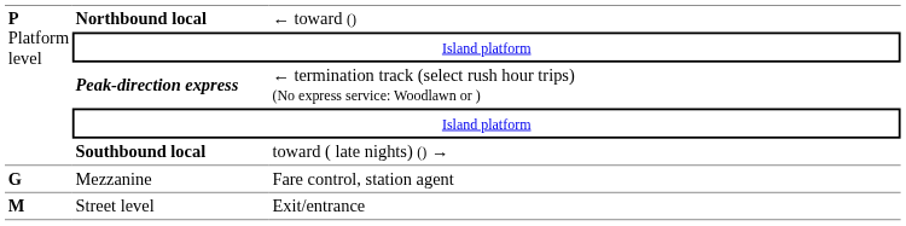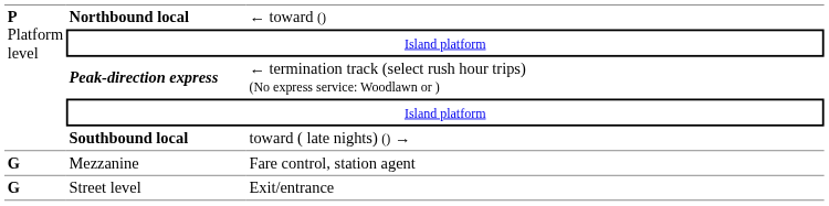 <table border=0 cellspacing=0 cellpadding=3>
 <tr>
 <td style="border-top:solid 1px gray;border-bottom:solid 1px gray;" width=50 rowspan=5 valign=top><strong>P</strong><br>Platform level</td>
 <td style="border-bottom:solid 0px gray;border-top:solid 1px gray;" width=175><span><strong>Northbound local</strong></span></td>
 <td style="border-bottom:solid 0px gray;border-top:solid 1px gray;" width=575>←  toward  <small>()</small></td>
 </tr>
 <tr>
 <td style="border-top:solid 2px black;border-right:solid 2px black;border-left:solid 2px black;border-bottom:solid 2px black;text-align:center;" colspan=2><small><a href='#'>Island platform</a></small></td>
 </tr>
 <tr>
 <td><strong><em>Peak-direction express</em></strong></td>
 <td>←  termination track (select rush hour trips)<br> <small>(No express service: Woodlawn or )</small></td>
 </tr>
 <tr>
 <td style="border-top:solid 2px black;border-right:solid 2px black;border-left:solid 2px black;border-bottom:solid 2px black;text-align:center;" colspan=2><small><a href='#'>Island platform</a></small></td>
 </tr>
 <tr>
 <td style="border-bottom:solid 1px gray;"><span><strong>Southbound local</strong></span></td>
 <td style="border-bottom:solid 1px gray;">  toward  ( late nights) <small>()</small> →</td>
 </tr>
 <tr>
 <td style="border-bottom:solid 1px gray;"><strong>G</strong></td>
 <td style="border-bottom:solid 1px gray;">Mezzanine</td>
 <td style="border-bottom:solid 1px gray;">Fare control, station agent<br></td>
 </tr>
 <tr>
-<td style="border-bottom:solid 1px gray;"><strong>M</strong></td>
+<td style="border-bottom:solid 1px gray;"><strong>G</strong></td>
 <td style="border-bottom:solid 1px gray;">Street level</td>
 <td style="border-bottom:solid 1px gray;">Exit/entrance</td>
 </tr>
 </table>
